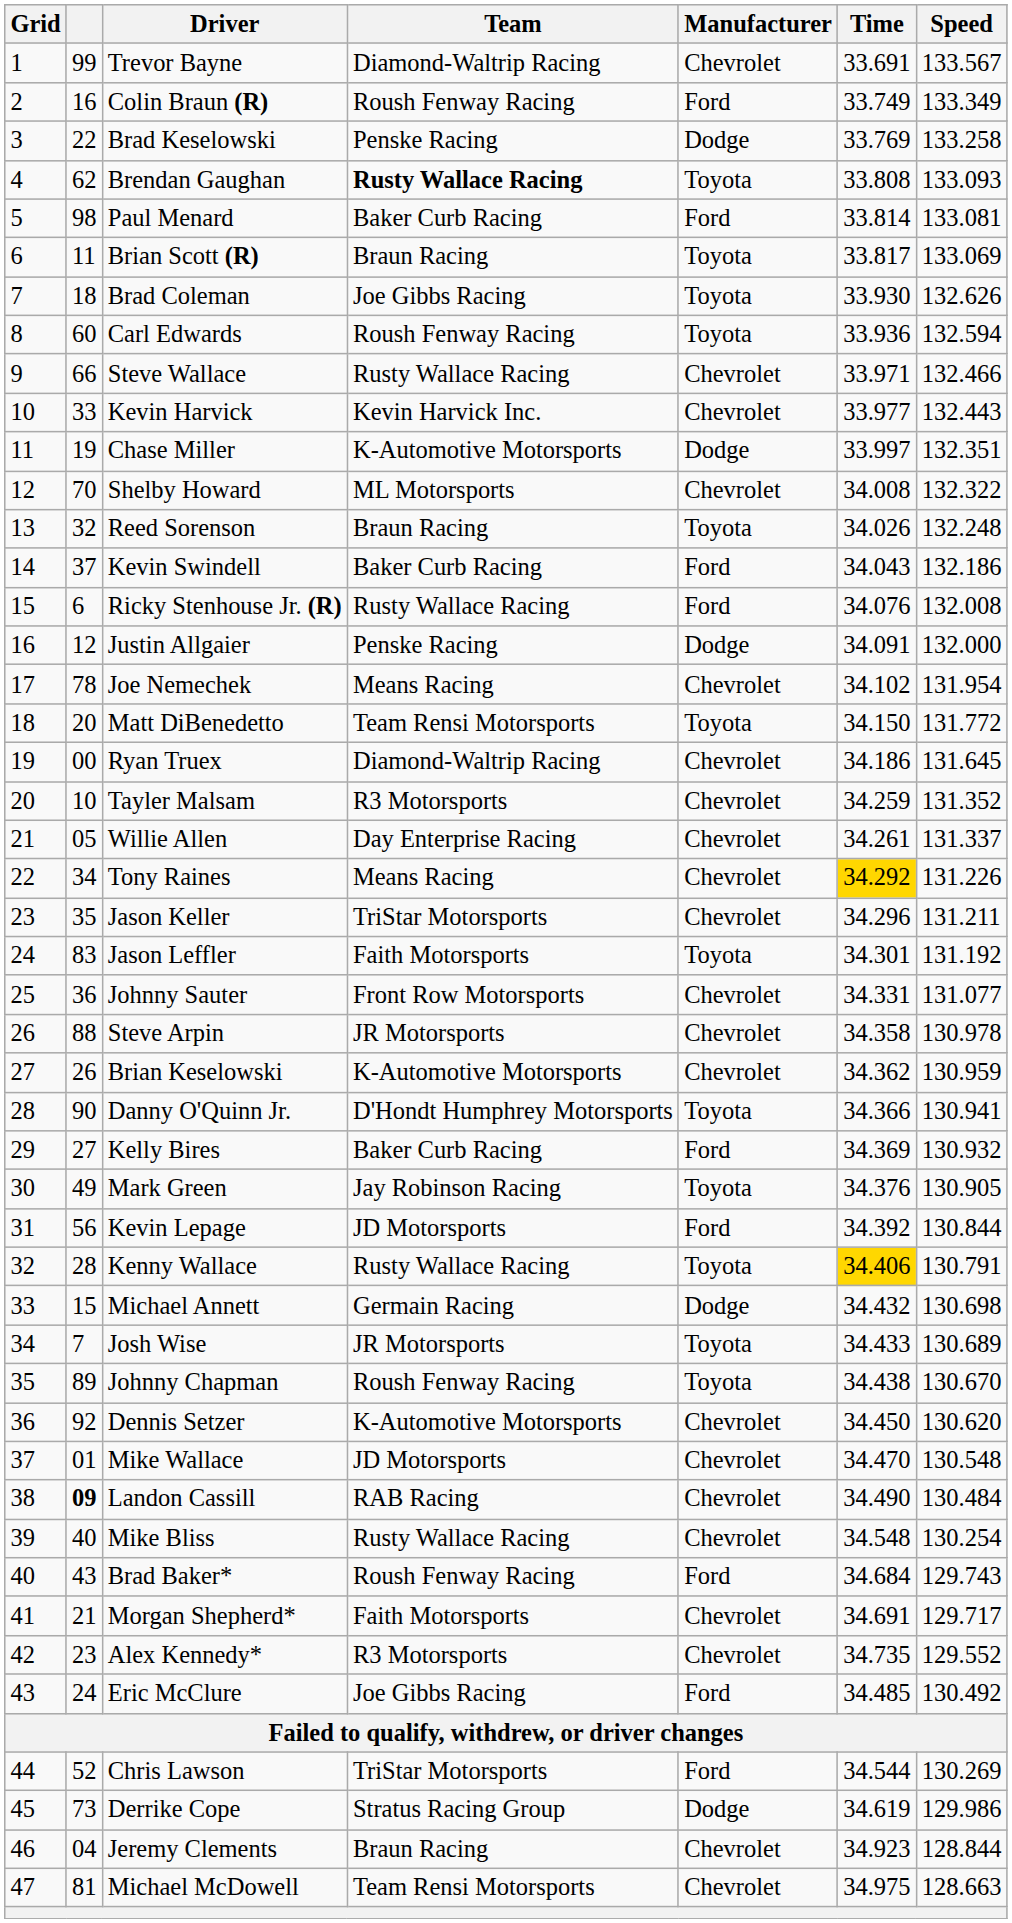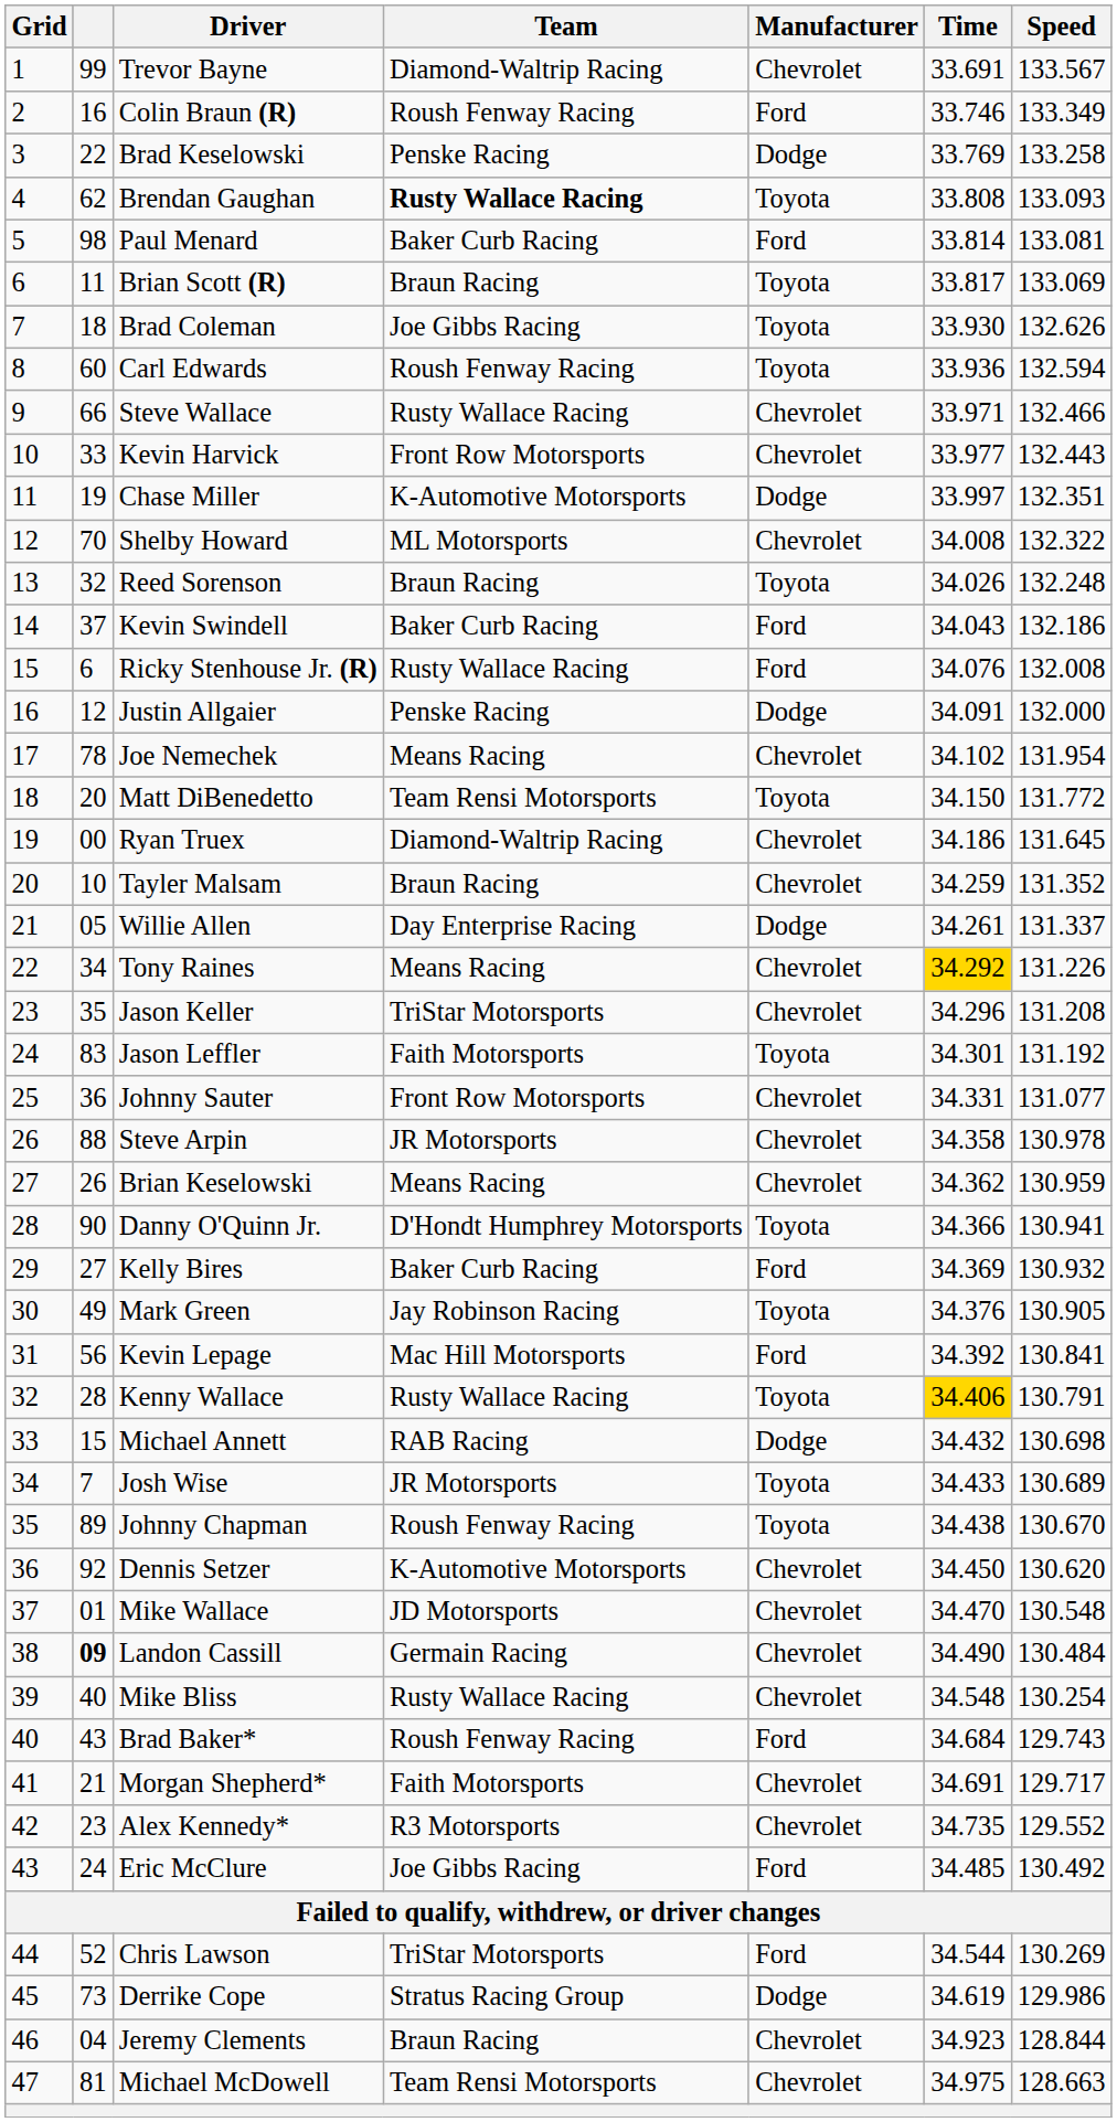 <table class="wikitable">
 <tr>
 <th>Grid</th>
 <th></th>
 <th>Driver</th>
 <th>Team</th>
 <th>Manufacturer</th>
 <th>Time</th>
 <th>Speed</th>
 </tr>
 <tr>
 <td>1</td>
 <td>99</td>
 <td>Trevor Bayne</td>
 <td>Diamond-Waltrip Racing</td>
 <td>Chevrolet</td>
 <td>33.691</td>
 <td>133.567</td>
 </tr>
 <tr>
 <td>2</td>
 <td>16</td>
 <td>Colin Braun <strong>(R)</strong></td>
 <td>Roush Fenway Racing</td>
 <td>Ford</td>
-<td>33.749</td>
+<td>33.746</td>
 <td>133.349</td>
 </tr>
 <tr>
 <td>3</td>
 <td>22</td>
 <td>Brad Keselowski</td>
 <td>Penske Racing</td>
 <td>Dodge</td>
 <td>33.769</td>
 <td>133.258</td>
 </tr>
 <tr>
 <td>4</td>
 <td>62</td>
 <td>Brendan Gaughan</td>
 <td><strong>Rusty Wallace Racing</strong></td>
 <td>Toyota</td>
 <td>33.808</td>
 <td>133.093</td>
 </tr>
 <tr>
 <td>5</td>
 <td>98</td>
 <td>Paul Menard</td>
 <td>Baker Curb Racing</td>
 <td>Ford</td>
 <td>33.814</td>
 <td>133.081</td>
 </tr>
 <tr>
 <td>6</td>
 <td>11</td>
 <td>Brian Scott <strong>(R)</strong></td>
 <td>Braun Racing</td>
 <td>Toyota</td>
 <td>33.817</td>
 <td>133.069</td>
 </tr>
 <tr>
 <td>7</td>
 <td>18</td>
 <td>Brad Coleman</td>
 <td>Joe Gibbs Racing</td>
 <td>Toyota</td>
 <td>33.930</td>
 <td>132.626</td>
 </tr>
 <tr>
 <td>8</td>
 <td>60</td>
 <td>Carl Edwards</td>
 <td>Roush Fenway Racing</td>
 <td>Toyota</td>
 <td>33.936</td>
 <td>132.594</td>
 </tr>
 <tr>
 <td>9</td>
 <td>66</td>
 <td>Steve Wallace</td>
 <td>Rusty Wallace Racing</td>
 <td>Chevrolet</td>
 <td>33.971</td>
 <td>132.466</td>
 </tr>
 <tr>
 <td>10</td>
 <td>33</td>
 <td>Kevin Harvick</td>
-<td>Kevin Harvick Inc.</td>
+<td>Front Row Motorsports</td>
 <td>Chevrolet</td>
 <td>33.977</td>
 <td>132.443</td>
 </tr>
 <tr>
 <td>11</td>
 <td>19</td>
 <td>Chase Miller</td>
 <td>K-Automotive Motorsports</td>
 <td>Dodge</td>
 <td>33.997</td>
 <td>132.351</td>
 </tr>
 <tr>
 <td>12</td>
 <td>70</td>
 <td>Shelby Howard</td>
 <td>ML Motorsports</td>
 <td>Chevrolet</td>
 <td>34.008</td>
 <td>132.322</td>
 </tr>
 <tr>
 <td>13</td>
 <td>32</td>
 <td>Reed Sorenson</td>
 <td>Braun Racing</td>
 <td>Toyota</td>
 <td>34.026</td>
 <td>132.248</td>
 </tr>
 <tr>
 <td>14</td>
 <td>37</td>
 <td>Kevin Swindell</td>
 <td>Baker Curb Racing</td>
 <td>Ford</td>
 <td>34.043</td>
 <td>132.186</td>
 </tr>
 <tr>
 <td>15</td>
 <td>6</td>
 <td>Ricky Stenhouse Jr. <strong>(R)</strong></td>
 <td>Rusty Wallace Racing</td>
 <td>Ford</td>
 <td>34.076</td>
 <td>132.008</td>
 </tr>
 <tr>
 <td>16</td>
 <td>12</td>
 <td>Justin Allgaier</td>
 <td>Penske Racing</td>
 <td>Dodge</td>
 <td>34.091</td>
 <td>132.000</td>
 </tr>
 <tr>
 <td>17</td>
 <td>78</td>
 <td>Joe Nemechek</td>
 <td>Means Racing</td>
 <td>Chevrolet</td>
 <td>34.102</td>
 <td>131.954</td>
 </tr>
 <tr>
 <td>18</td>
 <td>20</td>
 <td>Matt DiBenedetto</td>
 <td>Team Rensi Motorsports</td>
 <td>Toyota</td>
 <td>34.150</td>
 <td>131.772</td>
 </tr>
 <tr>
 <td>19</td>
 <td>00</td>
 <td>Ryan Truex</td>
 <td>Diamond-Waltrip Racing</td>
 <td>Chevrolet</td>
 <td>34.186</td>
 <td>131.645</td>
 </tr>
 <tr>
 <td>20</td>
 <td>10</td>
 <td>Tayler Malsam</td>
-<td>R3 Motorsports</td>
+<td>Braun Racing</td>
 <td>Chevrolet</td>
 <td>34.259</td>
 <td>131.352</td>
 </tr>
 <tr>
 <td>21</td>
 <td>05</td>
 <td>Willie Allen</td>
 <td>Day Enterprise Racing</td>
-<td>Chevrolet</td>
+<td>Dodge</td>
 <td>34.261</td>
 <td>131.337</td>
 </tr>
 <tr>
 <td>22</td>
 <td>34</td>
 <td>Tony Raines</td>
 <td>Means Racing</td>
 <td>Chevrolet</td>
 <td style="background: gold;">34.292</td>
 <td>131.226</td>
 </tr>
 <tr>
 <td>23</td>
 <td>35</td>
 <td>Jason Keller</td>
 <td>TriStar Motorsports</td>
 <td>Chevrolet</td>
 <td>34.296</td>
-<td>131.211</td>
+<td>131.208</td>
 </tr>
 <tr>
 <td>24</td>
 <td>83</td>
 <td>Jason Leffler</td>
 <td>Faith Motorsports</td>
 <td>Toyota</td>
 <td>34.301</td>
 <td>131.192</td>
 </tr>
 <tr>
 <td>25</td>
 <td>36</td>
 <td>Johnny Sauter</td>
 <td>Front Row Motorsports</td>
 <td>Chevrolet</td>
 <td>34.331</td>
 <td>131.077</td>
 </tr>
 <tr>
 <td>26</td>
 <td>88</td>
 <td>Steve Arpin</td>
 <td>JR Motorsports</td>
 <td>Chevrolet</td>
 <td>34.358</td>
 <td>130.978</td>
 </tr>
 <tr>
 <td>27</td>
 <td>26</td>
 <td>Brian Keselowski</td>
-<td>K-Automotive Motorsports</td>
+<td>Means Racing</td>
 <td>Chevrolet</td>
 <td>34.362</td>
 <td>130.959</td>
 </tr>
 <tr>
 <td>28</td>
 <td>90</td>
 <td>Danny O'Quinn Jr.</td>
 <td>D'Hondt Humphrey Motorsports</td>
 <td>Toyota</td>
 <td>34.366</td>
 <td>130.941</td>
 </tr>
 <tr>
 <td>29</td>
 <td>27</td>
 <td>Kelly Bires</td>
 <td>Baker Curb Racing</td>
 <td>Ford</td>
 <td>34.369</td>
 <td>130.932</td>
 </tr>
 <tr>
 <td>30</td>
 <td>49</td>
 <td>Mark Green</td>
 <td>Jay Robinson Racing</td>
 <td>Toyota</td>
 <td>34.376</td>
 <td>130.905</td>
 </tr>
 <tr>
 <td>31</td>
 <td>56</td>
 <td>Kevin Lepage</td>
-<td>JD Motorsports</td>
+<td>Mac Hill Motorsports</td>
 <td>Ford</td>
 <td>34.392</td>
-<td>130.844</td>
+<td>130.841</td>
 </tr>
 <tr>
 <td>32</td>
 <td>28</td>
 <td>Kenny Wallace</td>
 <td>Rusty Wallace Racing</td>
 <td>Toyota</td>
 <td style="background: gold;">34.406</td>
 <td>130.791</td>
 </tr>
 <tr>
 <td>33</td>
 <td>15</td>
 <td>Michael Annett</td>
-<td>Germain Racing</td>
+<td>RAB Racing</td>
 <td>Dodge</td>
 <td>34.432</td>
 <td>130.698</td>
 </tr>
 <tr>
 <td>34</td>
 <td>7</td>
 <td>Josh Wise</td>
 <td>JR Motorsports</td>
 <td>Toyota</td>
 <td>34.433</td>
 <td>130.689</td>
 </tr>
 <tr>
 <td>35</td>
 <td>89</td>
 <td>Johnny Chapman</td>
 <td>Roush Fenway Racing</td>
 <td>Toyota</td>
 <td>34.438</td>
 <td>130.670</td>
 </tr>
 <tr>
 <td>36</td>
 <td>92</td>
 <td>Dennis Setzer</td>
 <td>K-Automotive Motorsports</td>
 <td>Chevrolet</td>
 <td>34.450</td>
 <td>130.620</td>
 </tr>
 <tr>
 <td>37</td>
 <td>01</td>
 <td>Mike Wallace</td>
 <td>JD Motorsports</td>
 <td>Chevrolet</td>
 <td>34.470</td>
 <td>130.548</td>
 </tr>
 <tr>
 <td>38</td>
 <td><strong>09</strong></td>
 <td>Landon Cassill</td>
-<td>RAB Racing</td>
+<td>Germain Racing</td>
 <td>Chevrolet</td>
 <td>34.490</td>
 <td>130.484</td>
 </tr>
 <tr>
 <td>39</td>
 <td>40</td>
 <td>Mike Bliss</td>
 <td>Rusty Wallace Racing</td>
 <td>Chevrolet</td>
 <td>34.548</td>
 <td>130.254</td>
 </tr>
 <tr>
 <td>40</td>
 <td>43</td>
 <td>Brad Baker*</td>
 <td>Roush Fenway Racing</td>
 <td>Ford</td>
 <td>34.684</td>
 <td>129.743</td>
 </tr>
 <tr>
 <td>41</td>
 <td>21</td>
 <td>Morgan Shepherd*</td>
 <td>Faith Motorsports</td>
 <td>Chevrolet</td>
 <td>34.691</td>
 <td>129.717</td>
 </tr>
 <tr>
 <td>42</td>
 <td>23</td>
 <td>Alex Kennedy*</td>
 <td>R3 Motorsports</td>
 <td>Chevrolet</td>
 <td>34.735</td>
 <td>129.552</td>
 </tr>
 <tr>
 <td>43</td>
 <td>24</td>
 <td>Eric McClure</td>
 <td>Joe Gibbs Racing</td>
 <td>Ford</td>
 <td>34.485</td>
 <td>130.492</td>
 </tr>
 <tr>
 <th colspan="7"><strong>Failed to qualify, withdrew, or driver changes</strong></th>
 </tr>
 <tr>
 <td>44</td>
 <td>52</td>
 <td>Chris Lawson</td>
 <td>TriStar Motorsports</td>
 <td>Ford</td>
 <td>34.544</td>
 <td>130.269</td>
 </tr>
 <tr>
 <td>45</td>
 <td>73</td>
 <td>Derrike Cope</td>
 <td>Stratus Racing Group</td>
 <td>Dodge</td>
 <td>34.619</td>
 <td>129.986</td>
 </tr>
 <tr>
 <td>46</td>
 <td>04</td>
 <td>Jeremy Clements</td>
 <td>Braun Racing</td>
 <td>Chevrolet</td>
 <td>34.923</td>
 <td>128.844</td>
 </tr>
 <tr>
 <td>47</td>
 <td>81</td>
 <td>Michael McDowell</td>
 <td>Team Rensi Motorsports</td>
 <td>Chevrolet</td>
 <td>34.975</td>
 <td>128.663</td>
 </tr>
 <tr>
 <th colspan="7"></th>
 </tr>
 </table>
